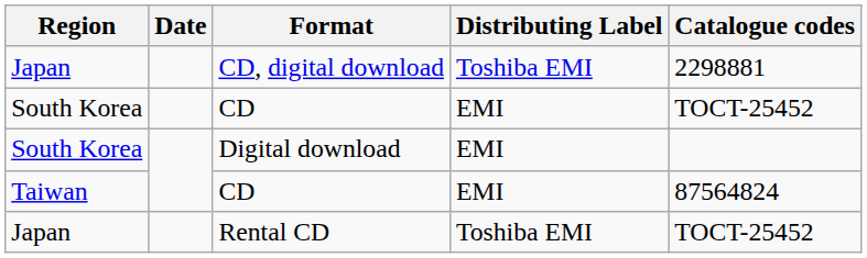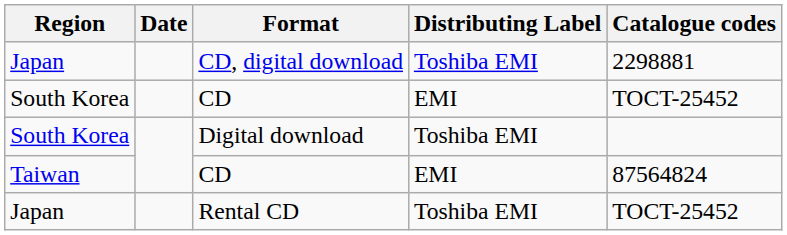 <table class="wikitable">
 <tr>
 <th>Region</th>
 <th>Date</th>
 <th>Format</th>
 <th>Distributing Label</th>
 <th>Catalogue codes</th>
 </tr>
 <tr>
 <td><a href='#'>Japan</a></td>
 <td></td>
 <td><a href='#'>CD</a>, <a href='#'>digital download</a></td>
 <td><a href='#'>Toshiba EMI</a></td>
 <td>2298881</td>
 </tr>
 <tr>
 <td>South Korea</td>
 <td></td>
 <td>CD</td>
 <td>EMI</td>
 <td>TOCT-25452</td>
 </tr>
 <tr>
 <td><a href='#'>South Korea</a></td>
 <td rowspan=2></td>
 <td>Digital download</td>
-<td>EMI</td>
+<td>Toshiba EMI</td>
 <td></td>
 </tr>
 <tr>
 <td><a href='#'>Taiwan</a></td>
 <td>CD</td>
 <td>EMI</td>
 <td>87564824</td>
 </tr>
 <tr>
 <td>Japan</td>
 <td></td>
 <td>Rental CD</td>
 <td>Toshiba EMI</td>
 <td>TOCT-25452</td>
 </tr>
 </table>
